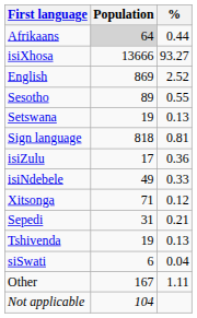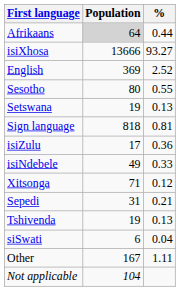 <table class="wikitable" style="text-align:right">
 <tr>
 <th><a href='#'>First language</a></th>
 <th>Population</th>
 <th>%</th>
 </tr>
 <tr>
 <td style="text-align:left"><a href='#'>Afrikaans</a></td>
 <td style="background: lightgrey;">64</td>
 <td>0.44</td>
 </tr>
 <tr>
 <td style="text-align:left"><a href='#'>isiXhosa</a></td>
 <td>13666</td>
 <td>93.27</td>
 </tr>
 <tr>
 <td style="text-align:left"><a href='#'>English</a></td>
-<td>869</td>
+<td>369</td>
 <td>2.52</td>
 </tr>
 <tr>
 <td style="text-align:left"><a href='#'>Sesotho</a></td>
-<td>89</td>
+<td>80</td>
 <td>0.55</td>
 </tr>
 <tr>
 <td style="text-align:left"><a href='#'>Setswana</a></td>
 <td>19</td>
 <td>0.13</td>
 </tr>
 <tr>
 <td style="text-align:left"><a href='#'>Sign language</a></td>
 <td>818</td>
 <td>0.81</td>
 </tr>
 <tr>
 <td style="text-align:left"><a href='#'>isiZulu</a></td>
 <td>17</td>
 <td>0.36</td>
 </tr>
 <tr>
 <td style="text-align:left"><a href='#'>isiNdebele</a></td>
 <td>49</td>
 <td>0.33</td>
 </tr>
 <tr>
 <td style="text-align:left"><a href='#'>Xitsonga</a></td>
 <td>71</td>
 <td>0.12</td>
 </tr>
 <tr>
 <td style="text-align:left"><a href='#'>Sepedi</a></td>
 <td>31</td>
 <td>0.21</td>
 </tr>
 <tr>
 <td style="text-align:left"><a href='#'>Tshivenda</a></td>
 <td>19</td>
 <td>0.13</td>
 </tr>
 <tr>
 <td style="text-align:left"><a href='#'>siSwati</a></td>
 <td>6</td>
 <td>0.04</td>
 </tr>
 <tr>
 <td style="text-align:left">Other</td>
 <td>167</td>
 <td>1.11</td>
 </tr>
 <tr>
 <td style="text-align:left"><em>Not applicable</em></td>
 <td><em>104</em></td>
 <td></td>
 </tr>
 </table>
